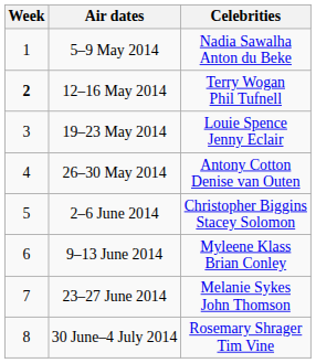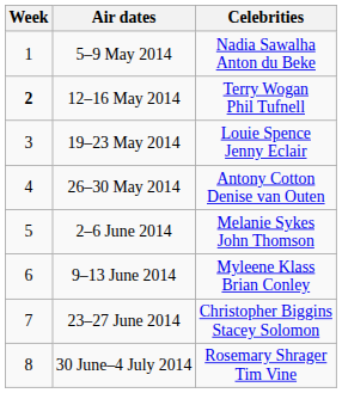 <table class="wikitable" style="text-align:center;">
 <tr>
 <th>Week</th>
 <th>Air dates</th>
 <th>Celebrities</th>
 </tr>
 <tr>
 <td>1</td>
 <td>5–9 May 2014</td>
 <td><a href='#'>Nadia Sawalha</a><br><a href='#'>Anton du Beke</a></td>
 </tr>
 <tr>
 <td><strong>2</strong></td>
 <td>12–16 May 2014</td>
 <td><a href='#'>Terry Wogan</a><br><a href='#'>Phil Tufnell</a></td>
 </tr>
 <tr>
 <td>3</td>
 <td>19–23 May 2014</td>
 <td><a href='#'>Louie Spence</a><br><a href='#'>Jenny Eclair</a></td>
 </tr>
 <tr>
 <td>4</td>
 <td>26–30 May 2014</td>
 <td><a href='#'>Antony Cotton</a><br><a href='#'>Denise van Outen</a></td>
 </tr>
 <tr>
 <td>5</td>
 <td>2–6 June 2014</td>
-<td><a href='#'>Christopher Biggins</a><br><a href='#'>Stacey Solomon</a></td>
+<td><a href='#'>Melanie Sykes</a><br><a href='#'>John Thomson</a></td>
 </tr>
 <tr>
 <td>6</td>
 <td>9–13 June 2014</td>
 <td><a href='#'>Myleene Klass</a><br><a href='#'>Brian Conley</a></td>
 </tr>
 <tr>
 <td>7</td>
 <td>23–27 June 2014</td>
-<td><a href='#'>Melanie Sykes</a><br><a href='#'>John Thomson</a></td>
+<td><a href='#'>Christopher Biggins</a><br><a href='#'>Stacey Solomon</a></td>
 </tr>
 <tr>
 <td>8</td>
 <td>30 June–4 July 2014</td>
 <td><a href='#'>Rosemary Shrager</a><br><a href='#'>Tim Vine</a></td>
 </tr>
 </table>
